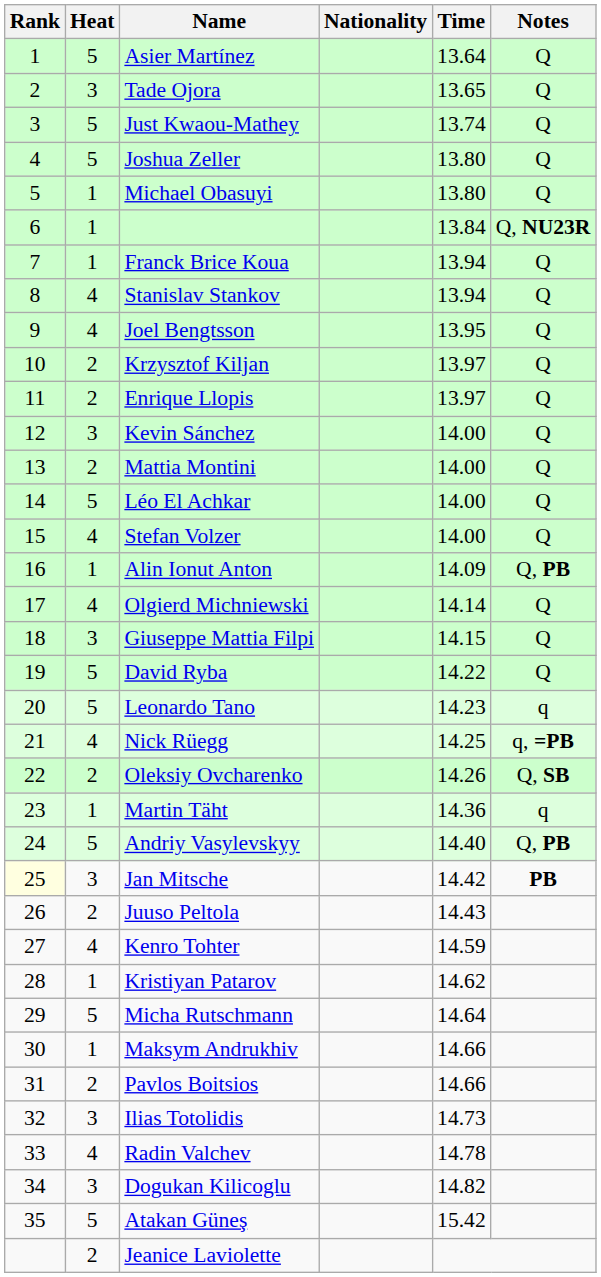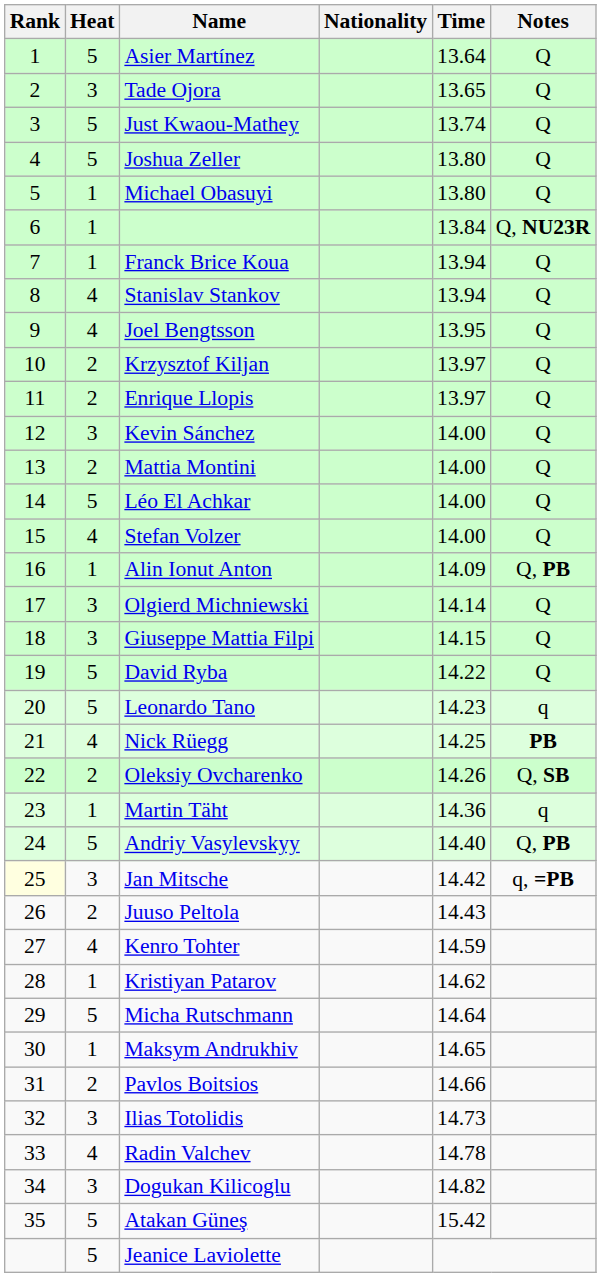 <table class="wikitable sortable" style="text-align:center;">
 <tr>
 <th>Rank</th>
 <th>Heat</th>
 <th>Name</th>
 <th>Nationality</th>
 <th>Time</th>
 <th>Notes</th>
 </tr>
 <tr bgcolor=ccffcc>
 <td>1</td>
 <td>5</td>
 <td align=left><a href='#'>Asier Martínez</a></td>
 <td align=left></td>
 <td>13.64</td>
 <td>Q</td>
 </tr>
 <tr bgcolor=ccffcc>
 <td>2</td>
 <td>3</td>
 <td align=left><a href='#'>Tade Ojora</a></td>
 <td align=left></td>
 <td>13.65</td>
 <td>Q</td>
 </tr>
 <tr bgcolor=ccffcc>
 <td>3</td>
 <td>5</td>
 <td align=left><a href='#'>Just Kwaou-Mathey</a></td>
 <td align=left></td>
 <td>13.74</td>
 <td>Q</td>
 </tr>
 <tr bgcolor=ccffcc>
 <td>4</td>
 <td>5</td>
 <td align=left><a href='#'>Joshua Zeller</a></td>
 <td align=left></td>
 <td>13.80</td>
 <td>Q</td>
 </tr>
 <tr bgcolor=ccffcc>
 <td>5</td>
 <td>1</td>
 <td align=left><a href='#'>Michael Obasuyi</a></td>
 <td align=left></td>
 <td>13.80</td>
 <td>Q</td>
 </tr>
 <tr bgcolor=ccffcc>
 <td>6</td>
 <td>1</td>
 <td align=left></td>
 <td align=left></td>
 <td>13.84</td>
 <td>Q, <strong>NU23R</strong></td>
 </tr>
 <tr bgcolor=ccffcc>
 <td>7</td>
 <td>1</td>
 <td align=left><a href='#'>Franck Brice Koua</a></td>
 <td align=left></td>
 <td>13.94</td>
 <td>Q</td>
 </tr>
 <tr bgcolor=ccffcc>
 <td>8</td>
 <td>4</td>
 <td align=left><a href='#'>Stanislav Stankov</a></td>
 <td align=left></td>
 <td>13.94</td>
 <td>Q</td>
 </tr>
 <tr bgcolor=ccffcc>
 <td>9</td>
 <td>4</td>
 <td align=left><a href='#'>Joel Bengtsson</a></td>
 <td align=left></td>
 <td>13.95</td>
 <td>Q</td>
 </tr>
 <tr bgcolor=ccffcc>
 <td>10</td>
 <td>2</td>
 <td align=left><a href='#'>Krzysztof Kiljan</a></td>
 <td align=left></td>
 <td>13.97</td>
 <td>Q</td>
 </tr>
 <tr bgcolor=ccffcc>
 <td>11</td>
 <td>2</td>
 <td align=left><a href='#'>Enrique Llopis</a></td>
 <td align=left></td>
 <td>13.97</td>
 <td>Q</td>
 </tr>
 <tr bgcolor=ccffcc>
 <td>12</td>
 <td>3</td>
 <td align=left><a href='#'>Kevin Sánchez</a></td>
 <td align=left></td>
 <td>14.00</td>
 <td>Q</td>
 </tr>
 <tr bgcolor=ccffcc>
 <td>13</td>
 <td>2</td>
 <td align=left><a href='#'>Mattia Montini</a></td>
 <td align=left></td>
 <td>14.00</td>
 <td>Q</td>
 </tr>
 <tr bgcolor=ccffcc>
 <td>14</td>
 <td>5</td>
 <td align=left><a href='#'>Léo El Achkar</a></td>
 <td align=left></td>
 <td>14.00</td>
 <td>Q</td>
 </tr>
 <tr bgcolor=ccffcc>
 <td>15</td>
 <td>4</td>
 <td align=left><a href='#'>Stefan Volzer</a></td>
 <td align=left></td>
 <td>14.00</td>
 <td>Q</td>
 </tr>
 <tr bgcolor=ccffcc>
 <td>16</td>
 <td>1</td>
 <td align=left><a href='#'>Alin Ionut Anton</a></td>
 <td align=left></td>
 <td>14.09</td>
 <td>Q, <strong>PB</strong></td>
 </tr>
 <tr bgcolor=ccffcc>
 <td>17</td>
-<td>4</td>
+<td>3</td>
 <td align=left><a href='#'>Olgierd Michniewski</a></td>
 <td align=left></td>
 <td>14.14</td>
 <td>Q</td>
 </tr>
 <tr bgcolor=ccffcc>
 <td>18</td>
 <td>3</td>
 <td align=left><a href='#'>Giuseppe Mattia Filpi</a></td>
 <td align=left></td>
 <td>14.15</td>
 <td>Q</td>
 </tr>
 <tr bgcolor=ccffcc>
 <td>19</td>
 <td>5</td>
 <td align=left><a href='#'>David Ryba</a></td>
 <td align=left></td>
 <td>14.22</td>
 <td>Q</td>
 </tr>
 <tr bgcolor=ddffdd>
 <td>20</td>
 <td>5</td>
 <td align=left><a href='#'>Leonardo Tano</a></td>
 <td align=left></td>
 <td>14.23</td>
 <td>q</td>
 </tr>
 <tr bgcolor=ddffdd>
 <td>21</td>
 <td>4</td>
 <td align=left><a href='#'>Nick Rüegg</a></td>
 <td align=left></td>
 <td>14.25</td>
-<td>q, <strong>=PB</strong></td>
+<td><strong>PB</strong></td>
 </tr>
 <tr bgcolor=ccffcc>
 <td>22</td>
 <td>2</td>
 <td align=left><a href='#'>Oleksiy Ovcharenko</a></td>
 <td align=left></td>
 <td>14.26</td>
 <td>Q, <strong>SB</strong></td>
 </tr>
 <tr bgcolor=ddffdd>
 <td>23</td>
 <td>1</td>
 <td align=left><a href='#'>Martin Täht</a></td>
 <td align=left></td>
 <td>14.36</td>
 <td>q</td>
 </tr>
 <tr bgcolor=ddffdd>
 <td>24</td>
 <td>5</td>
 <td align=left><a href='#'>Andriy Vasylevskyy</a></td>
 <td align=left></td>
 <td>14.40</td>
 <td>Q, <strong>PB</strong></td>
 </tr>
 <tr>
 <td style="background: lightyellow;">25</td>
 <td>3</td>
 <td align=left><a href='#'>Jan Mitsche</a></td>
 <td align=left></td>
 <td>14.42</td>
-<td><strong>PB</strong></td>
+<td>q, <strong>=PB</strong></td>
 </tr>
 <tr>
 <td>26</td>
 <td>2</td>
 <td align=left><a href='#'>Juuso Peltola</a></td>
 <td align=left></td>
 <td>14.43</td>
 <td></td>
 </tr>
 <tr>
 <td>27</td>
 <td>4</td>
 <td align=left><a href='#'>Kenro Tohter</a></td>
 <td align=left></td>
 <td>14.59</td>
 <td></td>
 </tr>
 <tr>
 <td>28</td>
 <td>1</td>
 <td align=left><a href='#'>Kristiyan Patarov</a></td>
 <td align=left></td>
 <td>14.62</td>
 <td></td>
 </tr>
 <tr>
 <td>29</td>
 <td>5</td>
 <td align=left><a href='#'>Micha Rutschmann</a></td>
 <td align=left></td>
 <td>14.64</td>
 <td></td>
 </tr>
 <tr>
 <td>30</td>
 <td>1</td>
 <td align=left><a href='#'>Maksym Andrukhiv</a></td>
 <td align=left></td>
-<td>14.66</td>
+<td>14.65</td>
 <td></td>
 </tr>
 <tr>
 <td>31</td>
 <td>2</td>
 <td align=left><a href='#'>Pavlos Boitsios</a></td>
 <td align=left></td>
 <td>14.66</td>
 <td></td>
 </tr>
 <tr>
 <td>32</td>
 <td>3</td>
 <td align=left><a href='#'>Ilias Totolidis</a></td>
 <td align=left></td>
 <td>14.73</td>
 <td></td>
 </tr>
 <tr>
 <td>33</td>
 <td>4</td>
 <td align=left><a href='#'>Radin Valchev</a></td>
 <td align=left></td>
 <td>14.78</td>
 <td></td>
 </tr>
 <tr>
 <td>34</td>
 <td>3</td>
 <td align=left><a href='#'>Dogukan Kilicoglu</a></td>
 <td align=left></td>
 <td>14.82</td>
 <td></td>
 </tr>
 <tr>
 <td>35</td>
 <td>5</td>
 <td align=left><a href='#'>Atakan Güneş</a></td>
 <td align=left></td>
 <td>15.42</td>
 <td></td>
 </tr>
 <tr>
 <td></td>
-<td>2</td>
+<td>5</td>
 <td align=left><a href='#'>Jeanice Laviolette</a></td>
 <td align=left></td>
 <td colspan=2></td>
 </tr>
 </table>
